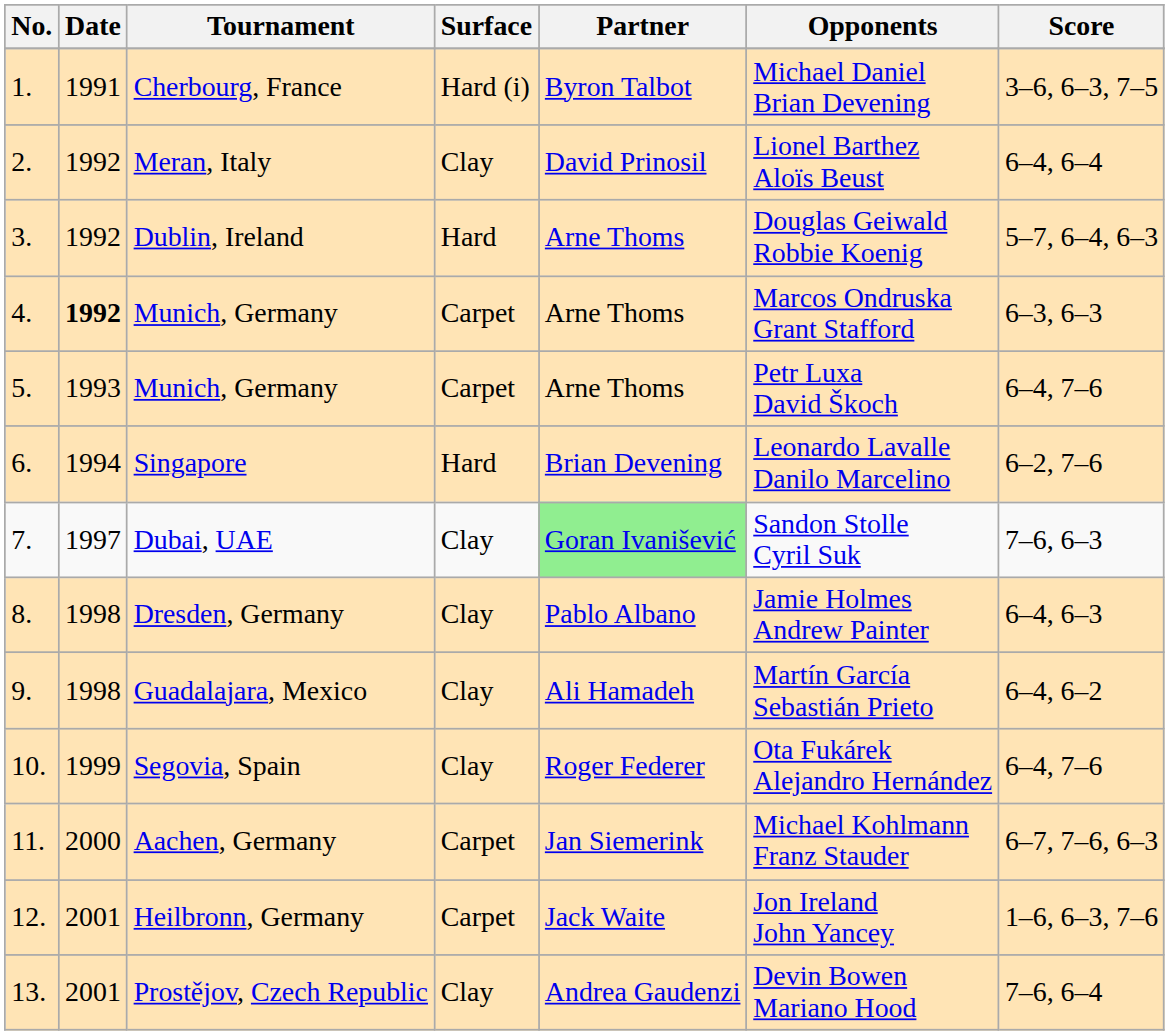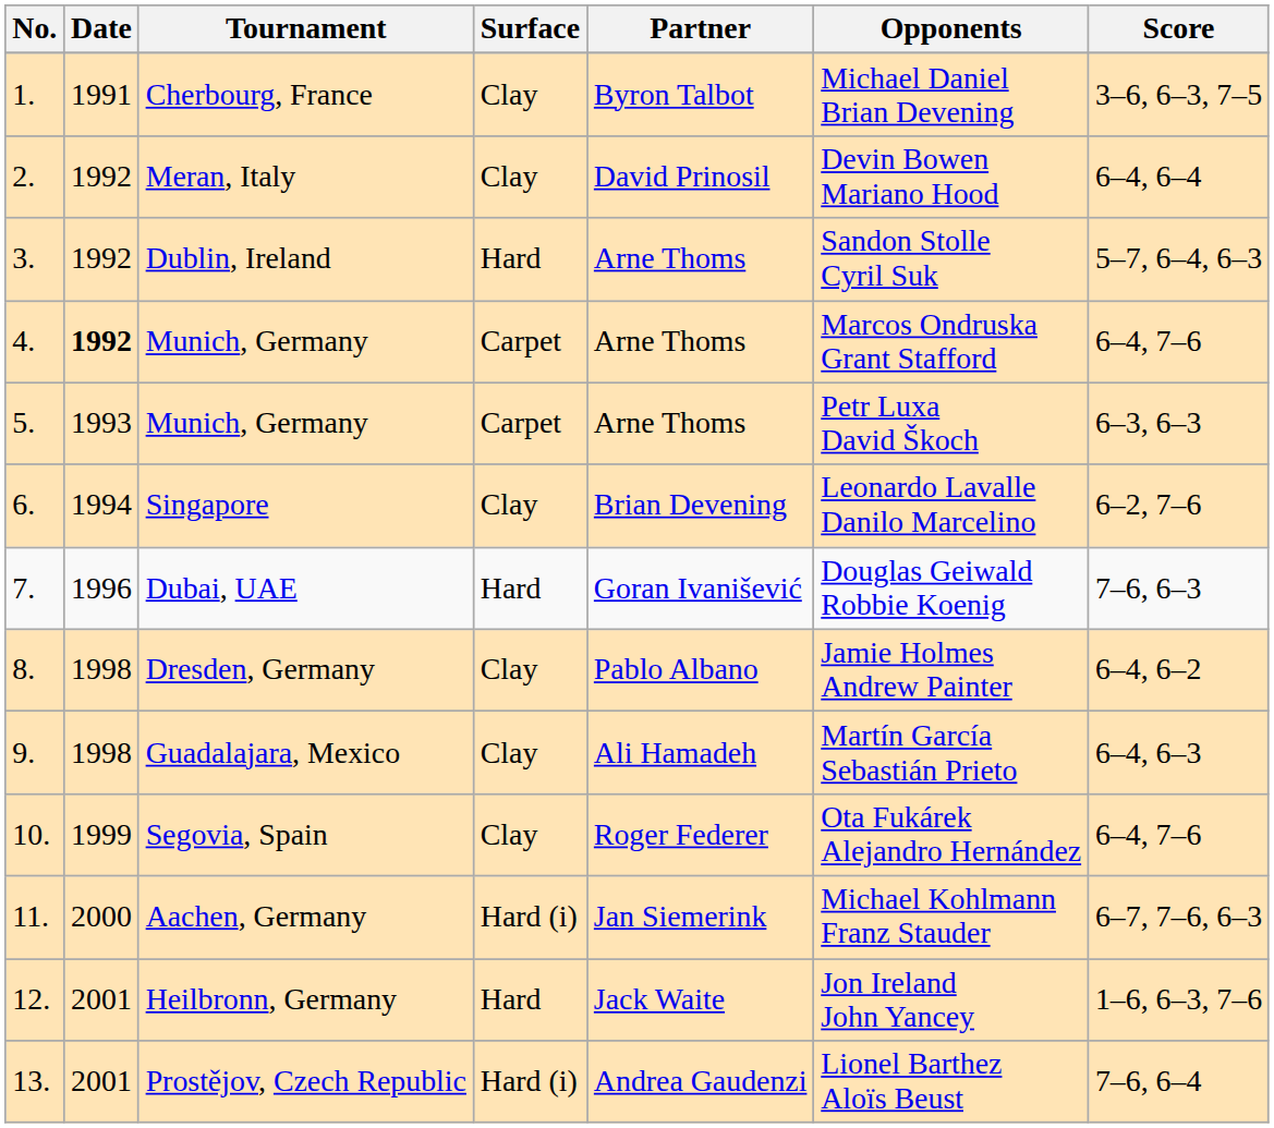 <table class="sortable wikitable">
 <tr>
 <th>No.</th>
 <th>Date</th>
 <th>Tournament</th>
 <th>Surface</th>
 <th>Partner</th>
 <th>Opponents</th>
 <th>Score</th>
 </tr>
 <tr>
 </tr>
 <tr bgcolor="moccasin">
 <td>1.</td>
 <td>1991</td>
 <td><a href='#'>Cherbourg</a>, France</td>
-<td>Hard (i)</td>
+<td>Clay</td>
 <td> <a href='#'>Byron Talbot</a></td>
 <td> <a href='#'>Michael Daniel</a> <br>  <a href='#'>Brian Devening</a></td>
 <td>3–6, 6–3, 7–5</td>
 </tr>
 <tr bgcolor="moccasin">
 <td>2.</td>
 <td>1992</td>
 <td><a href='#'>Meran</a>, Italy</td>
 <td>Clay</td>
 <td> <a href='#'>David Prinosil</a></td>
-<td> <a href='#'>Lionel Barthez</a> <br>  <a href='#'>Aloïs Beust</a></td>
+<td> <a href='#'>Devin Bowen</a> <br>  <a href='#'>Mariano Hood</a></td>
 <td>6–4, 6–4</td>
 </tr>
 <tr bgcolor="moccasin">
 <td>3.</td>
 <td>1992</td>
 <td><a href='#'>Dublin</a>, Ireland</td>
 <td>Hard</td>
 <td> <a href='#'>Arne Thoms</a></td>
-<td> <a href='#'>Douglas Geiwald</a> <br>  <a href='#'>Robbie Koenig</a></td>
+<td> <a href='#'>Sandon Stolle</a> <br>  <a href='#'>Cyril Suk</a></td>
 <td>5–7, 6–4, 6–3</td>
 </tr>
 <tr bgcolor="moccasin">
 <td>4.</td>
 <td><strong>1992</strong></td>
 <td><a href='#'>Munich</a>, Germany</td>
 <td>Carpet</td>
 <td> Arne Thoms</td>
 <td> <a href='#'>Marcos Ondruska</a> <br>  <a href='#'>Grant Stafford</a></td>
-<td>6–3, 6–3</td>
+<td>6–4, 7–6</td>
 </tr>
 <tr bgcolor="moccasin">
 <td>5.</td>
 <td>1993</td>
 <td><a href='#'>Munich</a>, Germany</td>
 <td>Carpet</td>
 <td> Arne Thoms</td>
 <td> <a href='#'>Petr Luxa</a> <br>  <a href='#'>David Škoch</a></td>
-<td>6–4, 7–6</td>
+<td>6–3, 6–3</td>
 </tr>
 <tr bgcolor="moccasin">
 <td>6.</td>
 <td>1994</td>
 <td><a href='#'>Singapore</a></td>
-<td>Hard</td>
+<td>Clay</td>
 <td> <a href='#'>Brian Devening</a></td>
 <td> <a href='#'>Leonardo Lavalle</a> <br>  <a href='#'>Danilo Marcelino</a></td>
 <td>6–2, 7–6</td>
 </tr>
 <tr>
 <td>7.</td>
-<td>1997</td>
+<td>1996</td>
 <td><a href='#'>Dubai</a>, <a href='#'>UAE</a></td>
-<td>Clay</td>
-<td style="background: lightgreen;"> <a href='#'>Goran Ivanišević</a></td>
-<td> <a href='#'>Sandon Stolle</a> <br>  <a href='#'>Cyril Suk</a></td>
+<td>Hard</td>
+<td> <a href='#'>Goran Ivanišević</a></td>
+<td> <a href='#'>Douglas Geiwald</a> <br>  <a href='#'>Robbie Koenig</a></td>
 <td>7–6, 6–3</td>
 </tr>
 <tr bgcolor="moccasin">
 <td>8.</td>
 <td>1998</td>
 <td><a href='#'>Dresden</a>, Germany</td>
 <td>Clay</td>
 <td> <a href='#'>Pablo Albano</a></td>
 <td> <a href='#'>Jamie Holmes</a> <br>  <a href='#'>Andrew Painter</a></td>
-<td>6–4, 6–3</td>
+<td>6–4, 6–2</td>
 </tr>
 <tr bgcolor="moccasin">
 <td>9.</td>
 <td>1998</td>
 <td><a href='#'>Guadalajara</a>, Mexico</td>
 <td>Clay</td>
 <td> <a href='#'>Ali Hamadeh</a></td>
 <td> <a href='#'>Martín García</a> <br>  <a href='#'>Sebastián Prieto</a></td>
-<td>6–4, 6–2</td>
+<td>6–4, 6–3</td>
 </tr>
 <tr bgcolor="moccasin">
 <td>10.</td>
 <td>1999</td>
 <td><a href='#'>Segovia</a>, Spain</td>
 <td>Clay</td>
 <td> <a href='#'>Roger Federer</a></td>
 <td> <a href='#'>Ota Fukárek</a> <br>  <a href='#'>Alejandro Hernández</a></td>
 <td>6–4, 7–6</td>
 </tr>
 <tr bgcolor="moccasin">
 <td>11.</td>
 <td>2000</td>
 <td><a href='#'>Aachen</a>, Germany</td>
-<td>Carpet</td>
+<td>Hard (i)</td>
 <td> <a href='#'>Jan Siemerink</a></td>
 <td> <a href='#'>Michael Kohlmann</a> <br>  <a href='#'>Franz Stauder</a></td>
 <td>6–7, 7–6, 6–3</td>
 </tr>
 <tr bgcolor="moccasin">
 <td>12.</td>
 <td>2001</td>
 <td><a href='#'>Heilbronn</a>, Germany</td>
-<td>Carpet</td>
+<td>Hard</td>
 <td> <a href='#'>Jack Waite</a></td>
 <td> <a href='#'>Jon Ireland</a> <br>  <a href='#'>John Yancey</a></td>
 <td>1–6, 6–3, 7–6</td>
 </tr>
 <tr bgcolor="moccasin">
 <td>13.</td>
 <td>2001</td>
 <td><a href='#'>Prostějov</a>, <a href='#'>Czech Republic</a></td>
-<td>Clay</td>
+<td>Hard (i)</td>
 <td> <a href='#'>Andrea Gaudenzi</a></td>
-<td> <a href='#'>Devin Bowen</a> <br>  <a href='#'>Mariano Hood</a></td>
+<td> <a href='#'>Lionel Barthez</a> <br>  <a href='#'>Aloïs Beust</a></td>
 <td>7–6, 6–4</td>
 </tr>
 </table>
